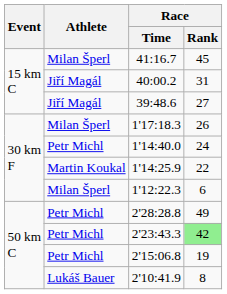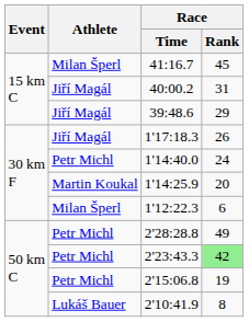 <table class="wikitable" border="1" style="font-size:90%">
 <tr>
 <th rowspan=2>Event</th>
 <th rowspan=2>Athlete</th>
 <th colspan=2>Race</th>
 </tr>
 <tr>
 <th>Time</th>
 <th>Rank</th>
 </tr>
 <tr>
 <td rowspan=3>15 km <br> C</td>
 <td><a href='#'>Milan Šperl</a></td>
 <td align=center>41:16.7</td>
 <td align=center>45</td>
 </tr>
 <tr>
 <td><a href='#'>Jiří Magál</a></td>
 <td align=center>40:00.2</td>
 <td align=center>31</td>
 </tr>
 <tr>
 <td><a href='#'>Jiří Magál</a></td>
 <td align=center>39:48.6</td>
-<td align=center>27</td>
+<td align=center>29</td>
 </tr>
 <tr>
 <td rowspan=4>30 km <br> F</td>
-<td><a href='#'>Milan Šperl</a></td>
+<td><a href='#'>Jiří Magál</a></td>
 <td align=center>1'17:18.3</td>
 <td align=center>26</td>
 </tr>
 <tr>
 <td><a href='#'>Petr Michl</a></td>
 <td align=center>1'14:40.0</td>
 <td align=center>24</td>
 </tr>
 <tr>
 <td><a href='#'>Martin Koukal</a></td>
 <td align=center>1'14:25.9</td>
-<td align=center>22</td>
+<td align=center>20</td>
 </tr>
 <tr>
 <td><a href='#'>Milan Šperl</a></td>
 <td align=center>1'12:22.3</td>
 <td align=center>6</td>
 </tr>
 <tr>
 <td rowspan=4>50 km <br> C</td>
 <td><a href='#'>Petr Michl</a></td>
 <td align=center>2'28:28.8</td>
 <td align=center>49</td>
 </tr>
 <tr>
 <td><a href='#'>Petr Michl</a></td>
 <td align=center>2'23:43.3</td>
 <td align=center style="background: lightgreen;">42</td>
 </tr>
 <tr>
 <td><a href='#'>Petr Michl</a></td>
 <td align=center>2'15:06.8</td>
 <td align=center>19</td>
 </tr>
 <tr>
 <td><a href='#'>Lukáš Bauer</a></td>
 <td align=center>2'10:41.9</td>
 <td align=center>8</td>
 </tr>
 </table>
